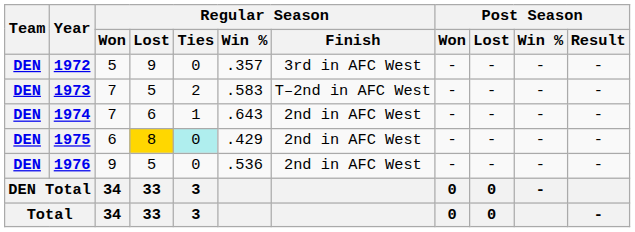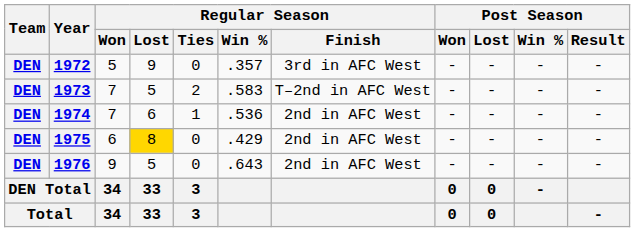 <table class="wikitable" style="font-size: 95%; text-align:center;">
 <tr>
 <th rowspan="2">Team</th>
 <th rowspan="2">Year</th>
 <th colspan="5">Regular Season</th>
 <th colspan="4">Post Season</th>
 </tr>
 <tr>
 <th>Won</th>
 <th>Lost</th>
 <th>Ties</th>
 <th>Win %</th>
 <th>Finish</th>
 <th>Won</th>
 <th>Lost</th>
 <th>Win %</th>
 <th>Result</th>
 </tr>
 <tr>
 <th><a href='#'>DEN</a></th>
 <th><a href='#'>1972</a></th>
 <td>5</td>
 <td>9</td>
 <td>0</td>
 <td>.357</td>
 <td>3rd in AFC West</td>
 <td>-</td>
 <td>-</td>
 <td>-</td>
 <td>-</td>
 </tr>
 <tr>
 <th><a href='#'>DEN</a></th>
 <th><a href='#'>1973</a></th>
 <td>7</td>
 <td>5</td>
 <td>2</td>
 <td>.583</td>
 <td>T–2nd in AFC West</td>
 <td>-</td>
 <td>-</td>
 <td>-</td>
 <td>-</td>
 </tr>
 <tr>
 <th><a href='#'>DEN</a></th>
 <th><a href='#'>1974</a></th>
 <td>7</td>
 <td>6</td>
 <td>1</td>
-<td>.643</td>
+<td>.536</td>
 <td>2nd in AFC West</td>
 <td>-</td>
 <td>-</td>
 <td>-</td>
 <td>-</td>
 </tr>
 <tr>
 <th><a href='#'>DEN</a></th>
 <th><a href='#'>1975</a></th>
 <td>6</td>
 <td style="background: gold;">8</td>
-<td style="background: paleturquoise;">0</td>
+<td>0</td>
 <td>.429</td>
 <td>2nd in AFC West</td>
 <td>-</td>
 <td>-</td>
 <td>-</td>
 <td>-</td>
 </tr>
 <tr>
 <th><a href='#'>DEN</a></th>
 <th><a href='#'>1976</a></th>
 <td>9</td>
 <td>5</td>
 <td>0</td>
-<td>.536</td>
+<td>.643</td>
 <td>2nd in AFC West</td>
 <td>-</td>
 <td>-</td>
 <td>-</td>
 <td>-</td>
 </tr>
 <tr>
 <th colspan="2">DEN Total</th>
 <th>34</th>
 <th>33</th>
 <th>3</th>
 <th></th>
 <th></th>
 <th>0</th>
 <th>0</th>
 <th>-</th>
 <th></th>
 </tr>
 <tr>
 <th colspan="2">Total</th>
 <th>34</th>
 <th>33</th>
 <th>3</th>
 <th></th>
 <th></th>
 <th>0</th>
 <th>0</th>
 <th></th>
 <th>-</th>
 </tr>
 </table>
